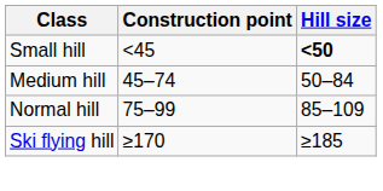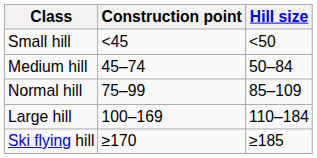 <table class=wikitable>
 <tr>
 <th>Class</th>
 <th>Construction point</th>
 <th><a href='#'>Hill size</a></th>
 </tr>
 <tr>
 <td>Small hill</td>
 <td><45</td>
-<td><strong><50</strong></td>
+<td><50</td>
 </tr>
 <tr>
 <td>Medium hill</td>
 <td>45–74</td>
 <td>50–84</td>
 </tr>
 <tr>
 <td>Normal hill</td>
 <td>75–99</td>
 <td>85–109</td>
 </tr>
 <tr>
+<td>Large hill</td>
+<td>100–169</td>
+<td>110–184</td>
+</tr>
+<tr>
 <td><a href='#'>Ski flying</a> hill</td>
 <td>≥170</td>
 <td>≥185</td>
 </tr>
 </table>
